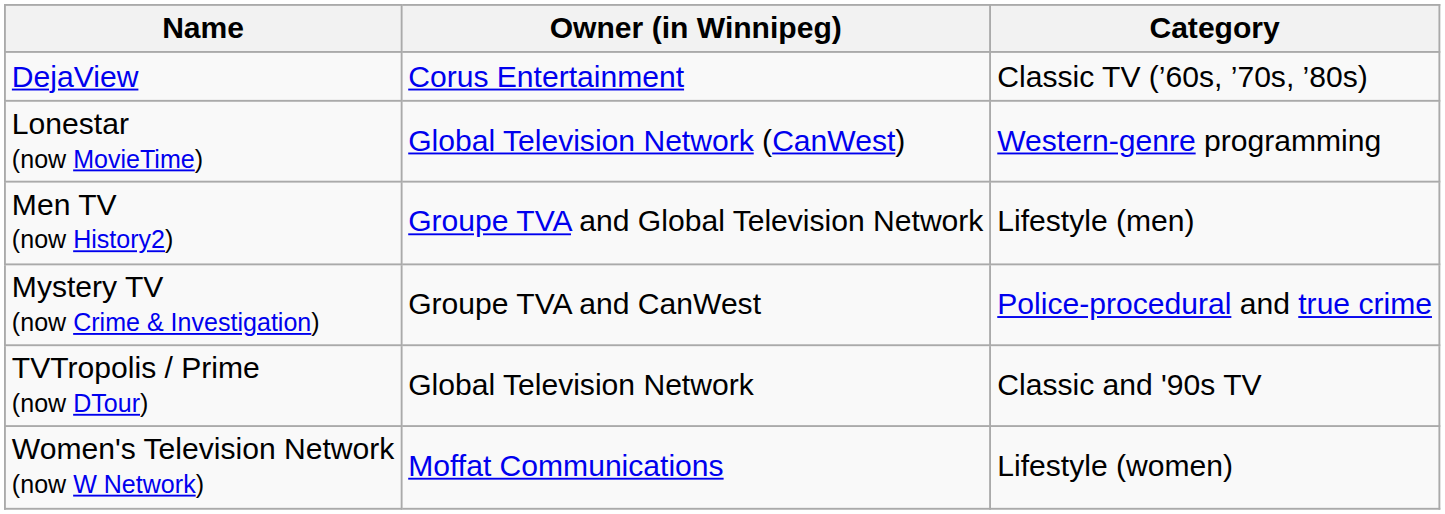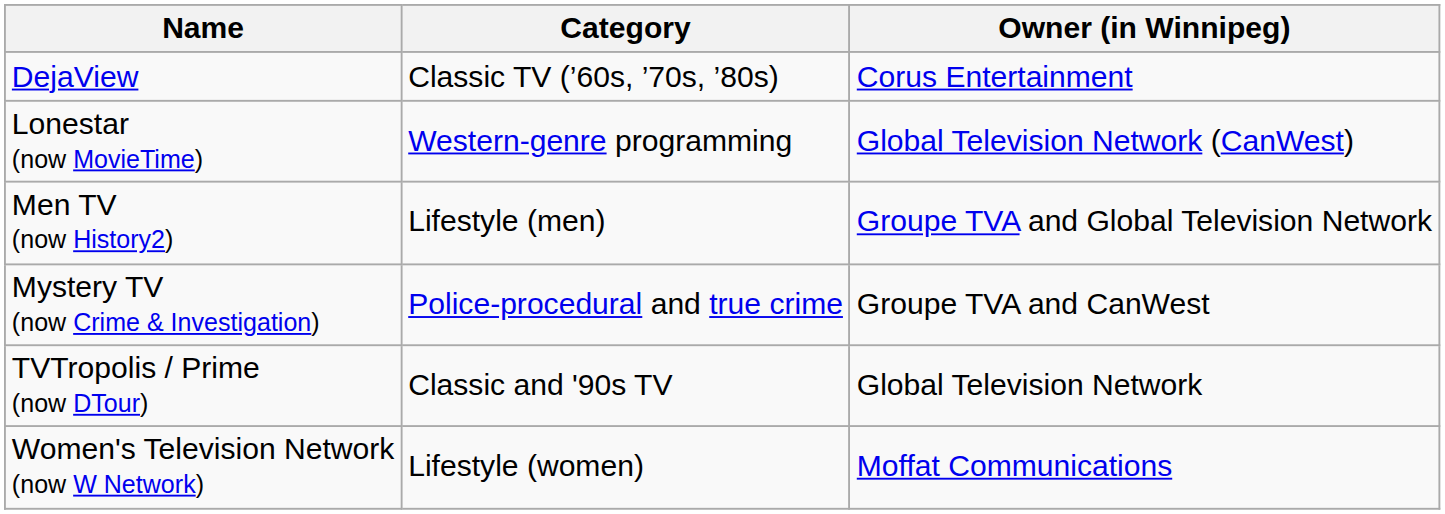 <table class="wikitable">
 <tr>
 <th>Name</th>
+<th>Category</th>
 <th>Owner (in Winnipeg)</th>
-<th>Category</th>
 </tr>
 <tr>
 <td><a href='#'>DejaView</a></td>
+<td>Classic TV (’60s, ’70s, ’80s)</td>
 <td><a href='#'>Corus Entertainment</a></td>
-<td>Classic TV (’60s, ’70s, ’80s)</td>
 </tr>
 <tr>
 <td>Lonestar<br><small>(now <a href='#'>MovieTime</a>)</small></td>
+<td><a href='#'>Western-genre</a> programming</td>
 <td><a href='#'>Global Television Network</a> (<a href='#'>CanWest</a>)</td>
-<td><a href='#'>Western-genre</a> programming</td>
 </tr>
 <tr>
 <td>Men TV<br><small>(now <a href='#'>History2</a>)</small></td>
+<td>Lifestyle (men)</td>
 <td><a href='#'>Groupe TVA</a> and Global Television Network</td>
-<td>Lifestyle (men)</td>
 </tr>
 <tr>
 <td>Mystery TV<br><small>(now <a href='#'>Crime & Investigation</a>)</small></td>
+<td><a href='#'>Police-procedural</a> and <a href='#'>true crime</a></td>
 <td>Groupe TVA and CanWest</td>
-<td><a href='#'>Police-procedural</a> and <a href='#'>true crime</a></td>
 </tr>
 <tr>
 <td>TVTropolis / Prime<br><small>(now <a href='#'>DTour</a>)</small></td>
+<td>Classic and '90s TV</td>
 <td>Global Television Network</td>
-<td>Classic and '90s TV</td>
 </tr>
 <tr>
 <td>Women's Television Network<br><small>(now <a href='#'>W Network</a>)</small></td>
+<td>Lifestyle (women)</td>
 <td><a href='#'>Moffat Communications</a></td>
-<td>Lifestyle (women)</td>
 </tr>
 </table>
